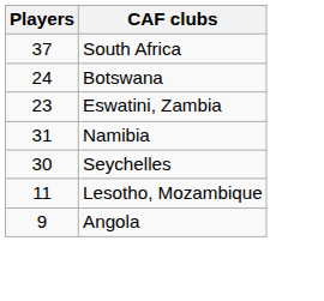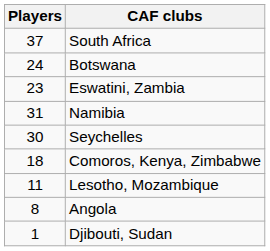 <table class="wikitable">
 <tr>
 <th>Players</th>
 <th>CAF clubs</th>
 </tr>
 <tr>
 <td align="center">37</td>
 <td> South Africa</td>
 </tr>
 <tr>
 <td align="center">24</td>
 <td> Botswana</td>
 </tr>
 <tr>
 <td align="center">23</td>
 <td> Eswatini,  Zambia</td>
 </tr>
 <tr>
 <td align="center">31</td>
 <td> Namibia</td>
 </tr>
 <tr>
 <td align="center">30</td>
 <td> Seychelles</td>
 </tr>
 <tr>
+<td align="center">18</td>
+<td> Comoros,  Kenya,  Zimbabwe</td>
+</tr>
+<tr>
 <td align="center">11</td>
 <td> Lesotho,  Mozambique</td>
 </tr>
 <tr>
-<td align="center">9</td>
+<td align="center">8</td>
 <td> Angola</td>
 </tr>
+<tr>
+<td align="center">1</td>
+<td> Djibouti,  Sudan</td>
+</tr>
 </table>
